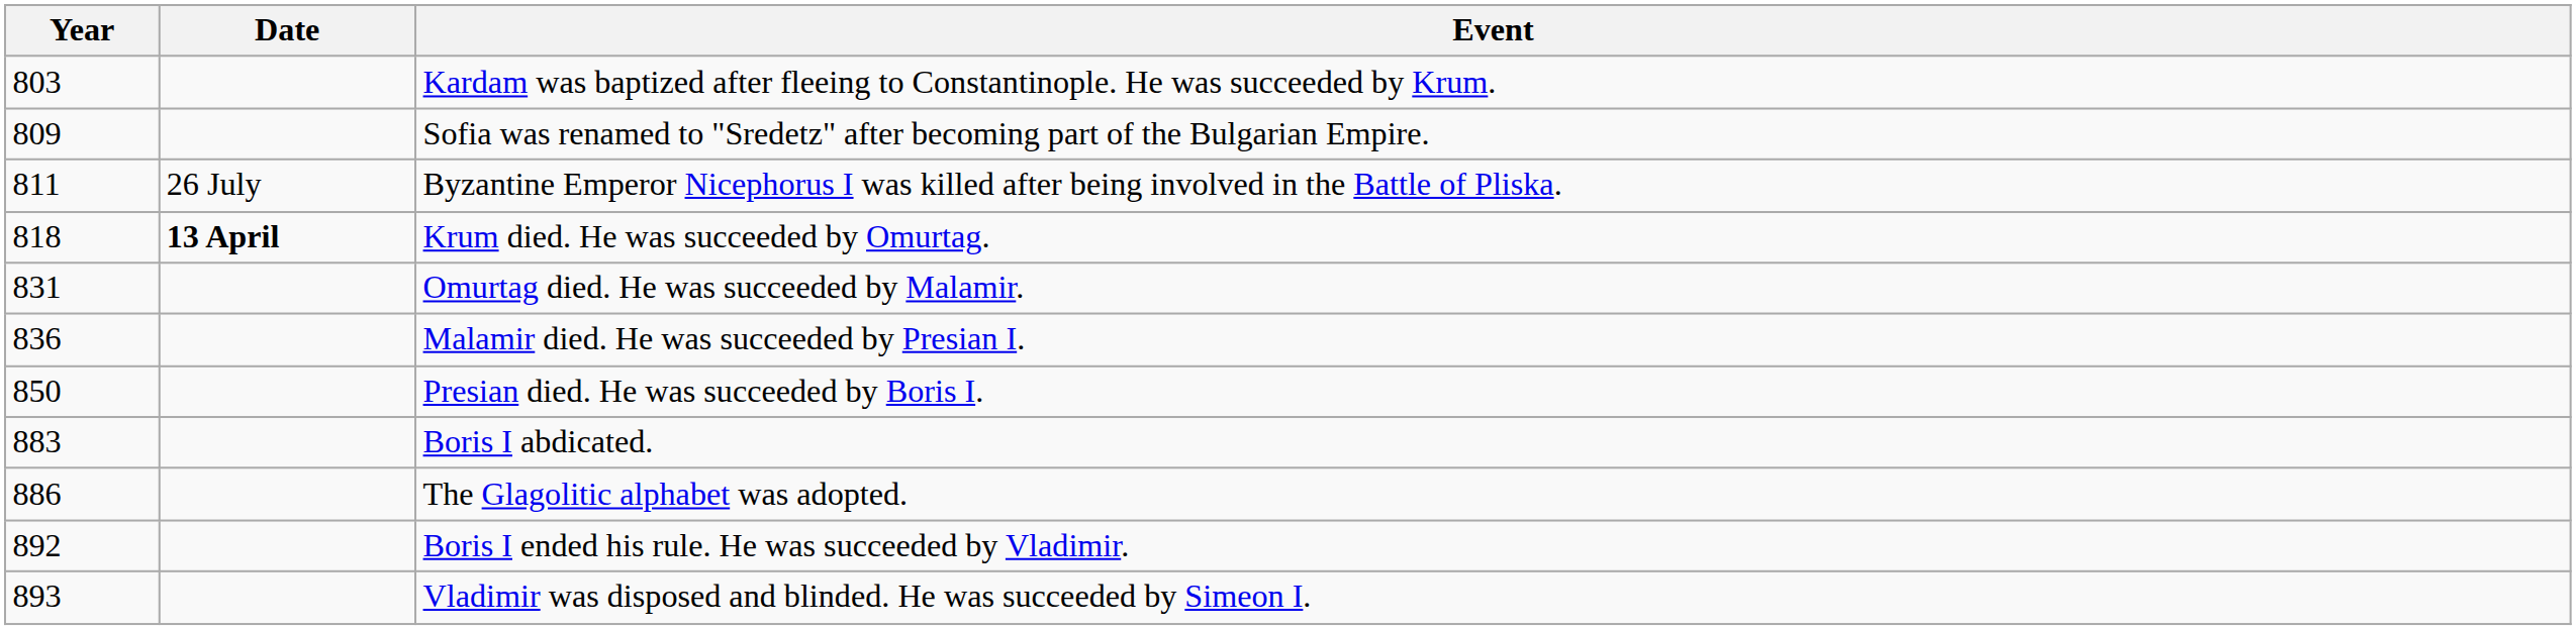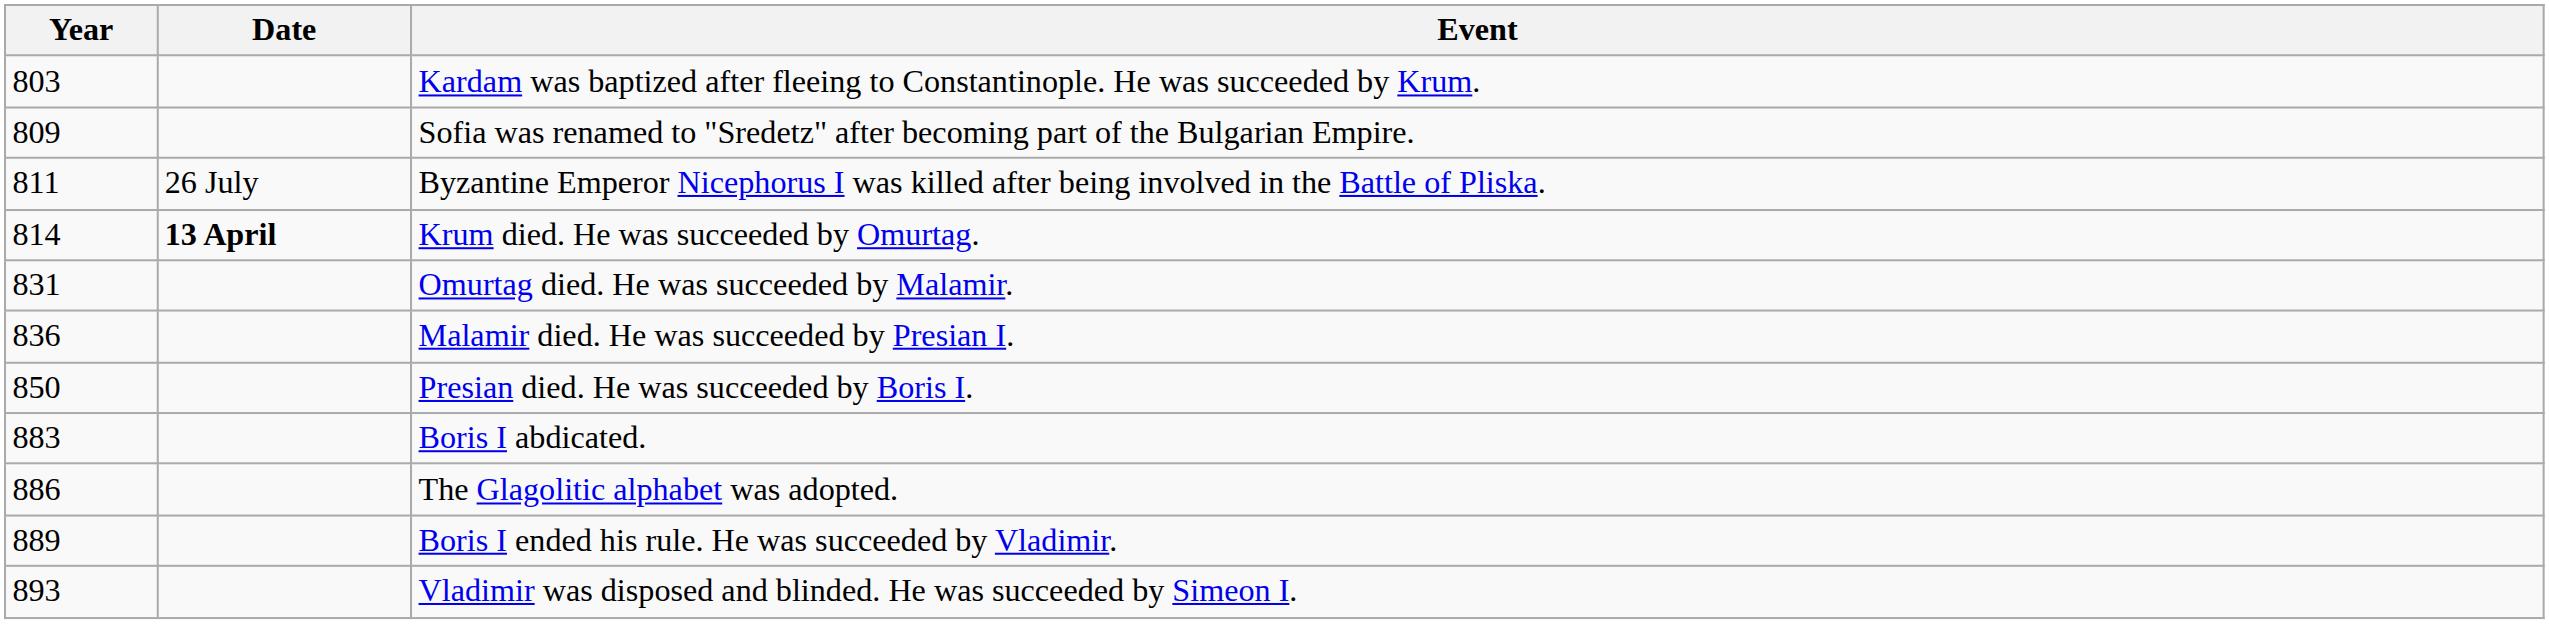 <table class="wikitable" width="100%">
 <tr>
 <th style="width:6%">Year</th>
 <th style="width:10%">Date</th>
 <th>Event</th>
 </tr>
 <tr>
 <td>803</td>
 <td></td>
 <td><a href='#'>Kardam</a> was baptized after fleeing to Constantinople. He was succeeded by <a href='#'>Krum</a>.</td>
 </tr>
 <tr>
 <td>809</td>
 <td></td>
 <td>Sofia was renamed to "Sredetz" after becoming part of the Bulgarian Empire.</td>
 </tr>
 <tr>
 <td>811</td>
 <td>26 July</td>
 <td>Byzantine Emperor <a href='#'>Nicephorus I</a> was killed after being involved in the <a href='#'>Battle of Pliska</a>.</td>
 </tr>
 <tr>
-<td>818</td>
+<td>814</td>
 <td><strong>13 April</strong></td>
 <td><a href='#'>Krum</a> died. He was succeeded by <a href='#'>Omurtag</a>.</td>
 </tr>
 <tr>
 <td>831</td>
 <td></td>
 <td><a href='#'>Omurtag</a> died. He was succeeded by <a href='#'>Malamir</a>.</td>
 </tr>
 <tr>
 <td>836</td>
 <td></td>
 <td><a href='#'>Malamir</a> died. He was succeeded by <a href='#'>Presian I</a>.</td>
 </tr>
 <tr>
 <td>850</td>
 <td></td>
 <td><a href='#'>Presian</a> died. He was succeeded by <a href='#'>Boris I</a>.</td>
 </tr>
 <tr>
 <td>883</td>
 <td></td>
 <td><a href='#'>Boris I</a> abdicated.</td>
 </tr>
 <tr>
 <td>886</td>
 <td></td>
 <td>The <a href='#'>Glagolitic alphabet</a> was adopted.</td>
 </tr>
 <tr>
-<td>892</td>
+<td>889</td>
 <td></td>
 <td><a href='#'>Boris I</a> ended his rule. He was succeeded by <a href='#'>Vladimir</a>.</td>
 </tr>
 <tr>
 <td>893</td>
 <td></td>
 <td><a href='#'>Vladimir</a> was disposed and blinded. He was succeeded by <a href='#'>Simeon I</a>.</td>
 </tr>
 </table>
